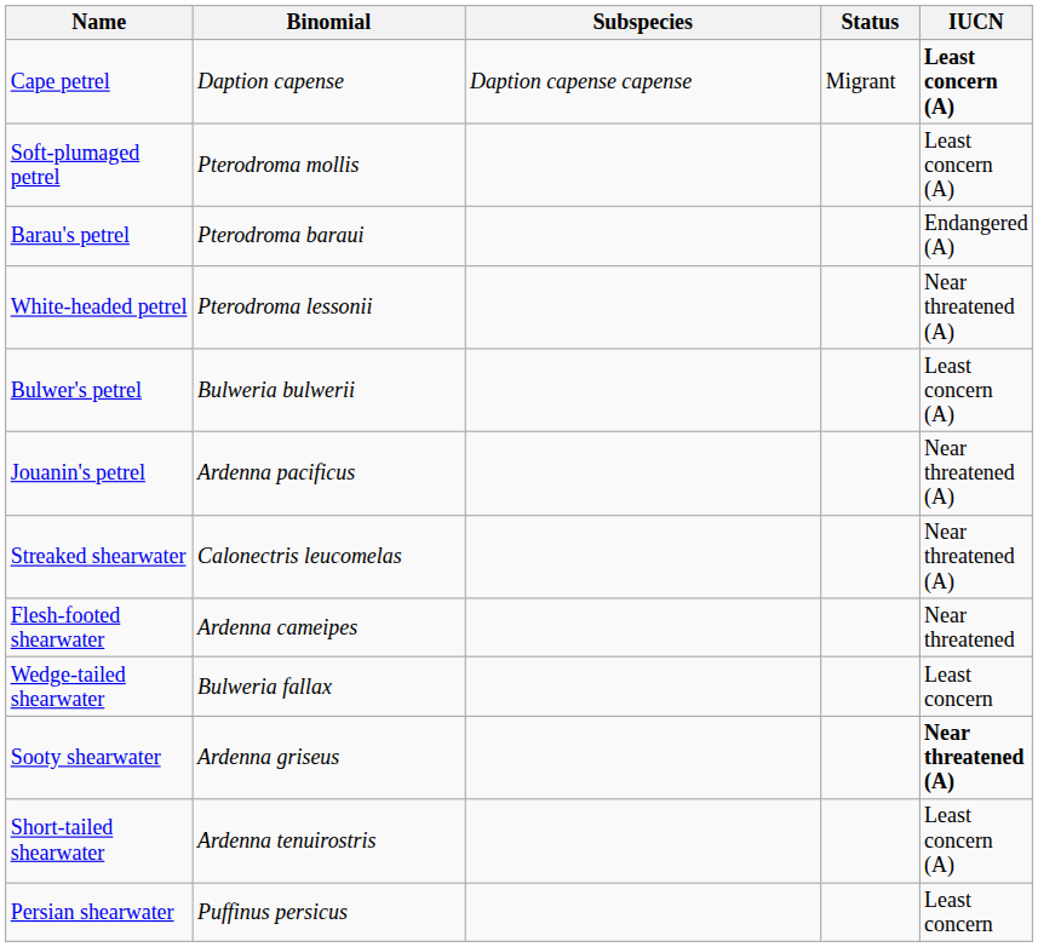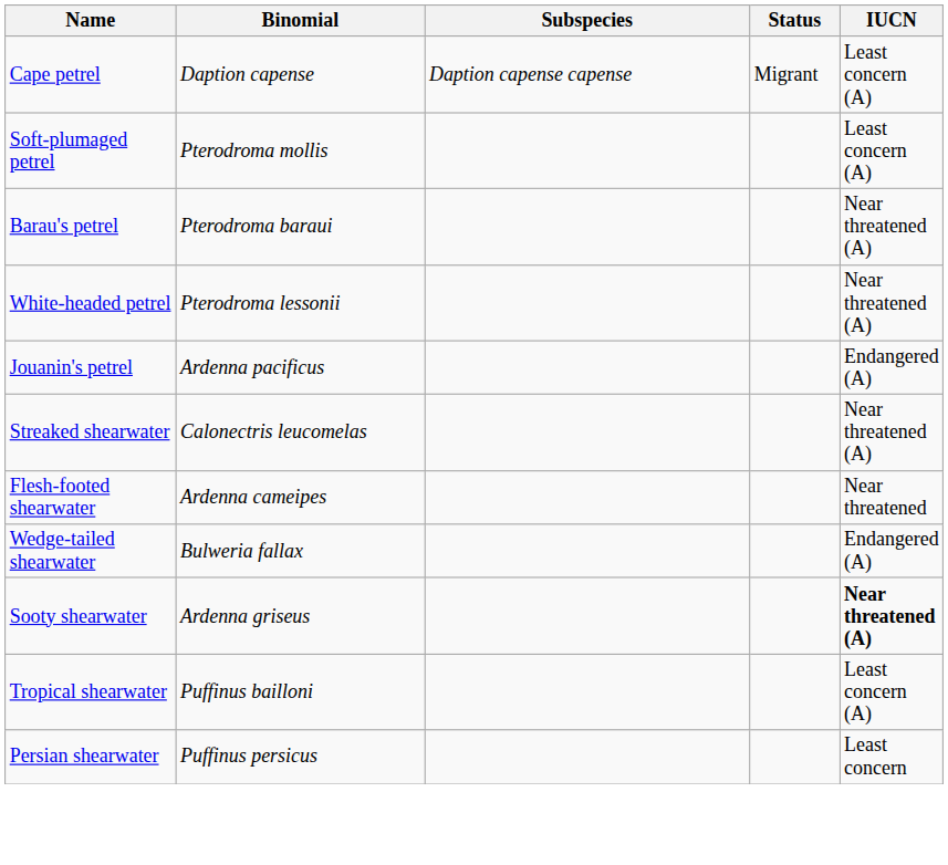 <table width=60% class="wikitable">
 <tr>
 <th width=20%>Name</th>
 <th width=30%>Binomial</th>
 <th width=40%>Subspecies</th>
 <th width=30%>Status</th>
 <th width=30%>IUCN</th>
 </tr>
 <tr>
 <td><a href='#'>Cape petrel</a><br></td>
 <td><em>Daption capense</em></td>
 <td><em>Daption capense capense</em></td>
 <td>Migrant</td>
-<td><strong>Least concern<br>(A)</strong></td>
+<td>Least concern<br>(A)</td>
 </tr>
 <tr>
 <td><a href='#'>Soft-plumaged petrel</a><br></td>
 <td><em>Pterodroma mollis</em></td>
 <td></td>
 <td></td>
 <td>Least concern<br>(A)</td>
 </tr>
 <tr>
 <td><a href='#'>Barau's petrel</a><br></td>
 <td><em>Pterodroma baraui</em></td>
 <td></td>
 <td></td>
-<td>Endangered<br>(A)</td>
+<td>Near threatened<br>(A)</td>
 </tr>
 <tr>
 <td><a href='#'>White-headed petrel</a><br></td>
 <td><em>Pterodroma lessonii</em></td>
 <td></td>
 <td></td>
 <td>Near threatened<br>(A)</td>
 </tr>
 <tr>
-<td><a href='#'>Bulwer's petrel</a><br></td>
-<td><em>Bulweria bulwerii</em></td>
-<td></td>
-<td></td>
-<td>Least concern<br>(A)</td>
-</tr>
-<tr>
 <td><a href='#'>Jouanin's petrel</a><br></td>
 <td><em>Ardenna pacificus</em></td>
 <td></td>
 <td></td>
-<td>Near threatened<br>(A)</td>
+<td>Endangered<br>(A)</td>
 </tr>
 <tr>
 <td><a href='#'>Streaked shearwater</a><br></td>
 <td><em>Calonectris leucomelas</em></td>
 <td></td>
 <td></td>
 <td>Near threatened<br>(A)</td>
 </tr>
 <tr>
 <td><a href='#'>Flesh-footed shearwater</a><br></td>
 <td><em>Ardenna cameipes</em></td>
 <td></td>
 <td></td>
 <td>Near threatened</td>
 </tr>
 <tr>
 <td><a href='#'>Wedge-tailed shearwater</a><br></td>
 <td><em>Bulweria fallax</em></td>
 <td></td>
 <td></td>
-<td>Least concern</td>
+<td>Endangered<br>(A)</td>
 </tr>
 <tr>
 <td><a href='#'>Sooty shearwater</a><br></td>
 <td><em>Ardenna griseus</em></td>
 <td></td>
 <td></td>
 <td><strong>Near threatened<br>(A)</strong></td>
 </tr>
 <tr>
-<td><a href='#'>Short-tailed shearwater</a><br></td>
-<td><em>Ardenna tenuirostris</em></td>
+<td><a href='#'>Tropical shearwater</a><br></td>
+<td><em>Puffinus bailloni</em></td>
 <td></td>
 <td></td>
 <td>Least concern<br>(A)</td>
 </tr>
 <tr>
 <td><a href='#'>Persian shearwater</a><br></td>
 <td><em>Puffinus persicus</em></td>
 <td></td>
 <td></td>
 <td>Least concern</td>
 </tr>
 </table>
